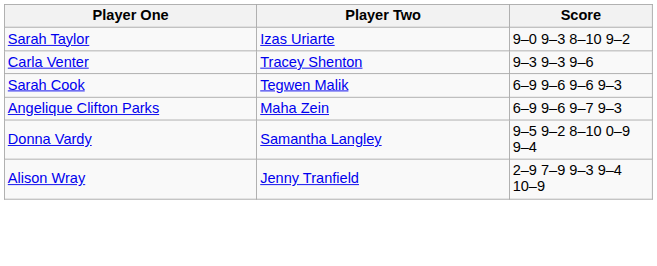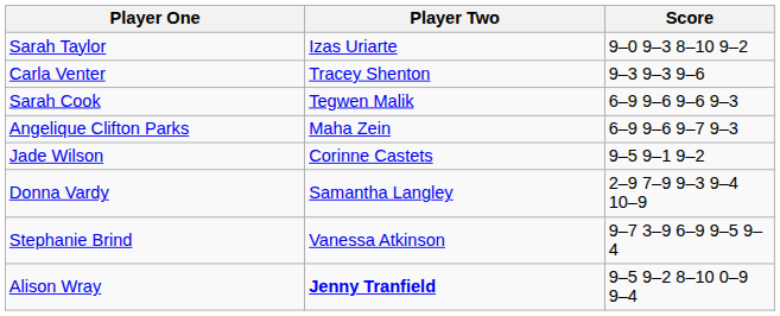 <table class="wikitable">
 <tr>
 <th width=270>Player One</th>
 <th width=270>Player Two</th>
 <th width=150>Score</th>
 </tr>
 <tr>
 <td> <a href='#'>Sarah Taylor</a></td>
 <td> <a href='#'>Izas Uriarte</a></td>
 <td>9–0 9–3 8–10 9–2</td>
 </tr>
 <tr>
 <td> <a href='#'>Carla Venter</a></td>
 <td> <a href='#'>Tracey Shenton</a></td>
 <td>9–3 9–3 9–6</td>
 </tr>
 <tr>
 <td> <a href='#'>Sarah Cook</a></td>
 <td> <a href='#'>Tegwen Malik</a></td>
 <td>6–9 9–6 9–6 9–3</td>
 </tr>
 <tr>
 <td> <a href='#'>Angelique Clifton Parks</a></td>
 <td> <a href='#'>Maha Zein</a></td>
 <td>6–9 9–6 9–7 9–3</td>
 </tr>
 <tr>
+<td> <a href='#'>Jade Wilson</a></td>
+<td> <a href='#'>Corinne Castets</a></td>
+<td>9–5 9–1 9–2</td>
+</tr>
+<tr>
 <td> <a href='#'>Donna Vardy</a></td>
 <td> <a href='#'>Samantha Langley</a></td>
-<td>9–5 9–2 8–10 0–9 9–4</td>
+<td>2–9 7–9 9–3 9–4 10–9</td>
+</tr>
+<tr>
+<td> <a href='#'>Stephanie Brind</a></td>
+<td> <a href='#'>Vanessa Atkinson</a></td>
+<td>9–7 3–9 6–9 9–5 9–4</td>
 </tr>
 <tr>
 <td> <a href='#'>Alison Wray</a></td>
-<td> <a href='#'>Jenny Tranfield</a></td>
-<td>2–9 7–9 9–3 9–4 10–9</td>
+<td><strong> <a href='#'>Jenny Tranfield</a></strong></td>
+<td>9–5 9–2 8–10 0–9 9–4</td>
 </tr>
 </table>
